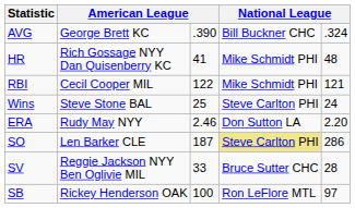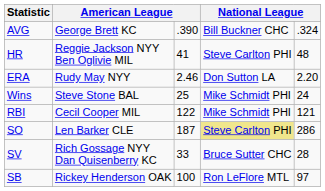 <table class="wikitable">
 <tr>
 <th>Statistic</th>
 <th colspan=2><a href='#'>American League</a></th>
 <th colspan=2><a href='#'>National League</a></th>
 </tr>
 <tr>
 <td><a href='#'>AVG</a></td>
 <td><a href='#'>George Brett</a> KC</td>
 <td>.390</td>
 <td><a href='#'>Bill Buckner</a> CHC</td>
 <td>.324</td>
 </tr>
 <tr>
 <td><a href='#'>HR</a></td>
-<td><a href='#'>Rich Gossage</a> NYY<br><a href='#'>Dan Quisenberry</a> KC</td>
+<td><a href='#'>Reggie Jackson</a> NYY<br><a href='#'>Ben Oglivie</a> MIL</td>
 <td>41</td>
+<td><a href='#'>Steve Carlton</a> PHI</td>
+<td>48</td>
+</tr>
+<tr>
+<td><a href='#'>ERA</a></td>
+<td><a href='#'>Rudy May</a> NYY</td>
+<td>2.46</td>
+<td><a href='#'>Don Sutton</a> LA</td>
+<td>2.20</td>
+</tr>
+<tr>
+<td><a href='#'>Wins</a></td>
+<td><a href='#'>Steve Stone</a> BAL</td>
+<td>25</td>
 <td><a href='#'>Mike Schmidt</a> PHI</td>
-<td>48</td>
+<td>24</td>
 </tr>
 <tr>
 <td><a href='#'>RBI</a></td>
 <td><a href='#'>Cecil Cooper</a> MIL</td>
 <td>122</td>
 <td><a href='#'>Mike Schmidt</a> PHI</td>
 <td>121</td>
-</tr>
-<tr>
-<td><a href='#'>Wins</a></td>
-<td><a href='#'>Steve Stone</a> BAL</td>
-<td>25</td>
-<td><a href='#'>Steve Carlton</a> PHI</td>
-<td>24</td>
-</tr>
-<tr>
-<td><a href='#'>ERA</a></td>
-<td><a href='#'>Rudy May</a> NYY</td>
-<td>2.46</td>
-<td><a href='#'>Don Sutton</a> LA</td>
-<td>2.20</td>
 </tr>
 <tr>
 <td><a href='#'>SO</a></td>
 <td><a href='#'>Len Barker</a> CLE</td>
 <td>187</td>
 <td style="background: khaki;"><a href='#'>Steve Carlton</a> PHI</td>
 <td>286</td>
 </tr>
 <tr>
 <td><a href='#'>SV</a></td>
-<td><a href='#'>Reggie Jackson</a> NYY<br><a href='#'>Ben Oglivie</a> MIL</td>
+<td><a href='#'>Rich Gossage</a> NYY<br><a href='#'>Dan Quisenberry</a> KC</td>
 <td>33</td>
 <td><a href='#'>Bruce Sutter</a> CHC</td>
 <td>28</td>
 </tr>
 <tr>
 <td><a href='#'>SB</a></td>
 <td><a href='#'>Rickey Henderson</a> OAK</td>
 <td>100</td>
 <td><a href='#'>Ron LeFlore</a> MTL</td>
 <td>97</td>
 </tr>
 </table>
